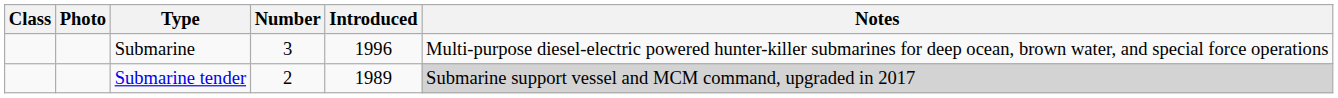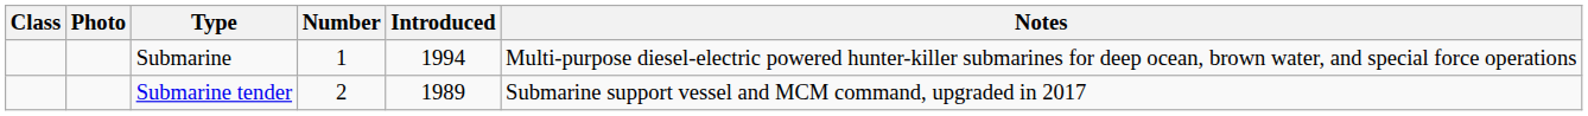 <table class=wikitable>
 <tr>
 <th>Class</th>
 <th>Photo</th>
 <th>Type</th>
 <th>Number</th>
 <th>Introduced</th>
 <th>Notes</th>
 </tr>
 <tr>
 <td></td>
 <td></td>
 <td>Submarine</td>
-<td style=text-align:center;>3</td>
-<td style=text-align:center;>1996</td>
+<td style=text-align:center;>1</td>
+<td style=text-align:center;>1994</td>
 <td>Multi-purpose diesel-electric powered hunter-killer submarines for deep ocean, brown water, and special force operations</td>
 </tr>
 <tr>
 <td></td>
 <td></td>
 <td class=nowrap><a href='#'>Submarine tender</a></td>
 <td style=text-align:center;>2</td>
 <td style=text-align:center;>1989</td>
-<td style="background: lightgrey;">Submarine support vessel and MCM command, upgraded in 2017</td>
+<td>Submarine support vessel and MCM command, upgraded in 2017</td>
 </tr>
 </table>
